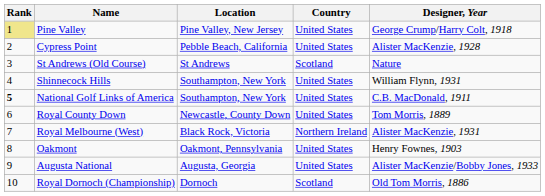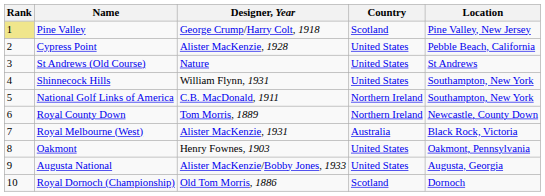 <table class="wikitable">
 <tr>
 <th>Rank</th>
 <th>Name</th>
+<th>Designer, <em>Year</em></th>
+<th>Country</th>
 <th>Location</th>
-<th>Country</th>
-<th>Designer, <em>Year</em></th>
 </tr>
 <tr>
 <td style="background: khaki;">1</td>
 <td><a href='#'>Pine Valley</a></td>
+<td><a href='#'>George Crump</a>/<a href='#'>Harry Colt</a>, <em>1918</em></td>
+<td><a href='#'>Scotland</a></td>
 <td><a href='#'>Pine Valley, New Jersey</a></td>
-<td><a href='#'>United States</a></td>
-<td><a href='#'>George Crump</a>/<a href='#'>Harry Colt</a>, <em>1918</em></td>
 </tr>
 <tr>
 <td>2</td>
 <td><a href='#'>Cypress Point</a></td>
+<td><a href='#'>Alister MacKenzie</a>, <em>1928</em></td>
+<td><a href='#'>United States</a></td>
 <td><a href='#'>Pebble Beach, California</a></td>
-<td><a href='#'>United States</a></td>
-<td><a href='#'>Alister MacKenzie</a>, <em>1928</em></td>
 </tr>
 <tr>
 <td>3</td>
 <td><a href='#'>St Andrews (Old Course)</a></td>
+<td><a href='#'>Nature</a></td>
+<td><a href='#'>United States</a></td>
 <td><a href='#'>St Andrews</a></td>
-<td><a href='#'>Scotland</a></td>
-<td><a href='#'>Nature</a></td>
 </tr>
 <tr>
 <td>4</td>
 <td><a href='#'>Shinnecock Hills</a></td>
+<td>William Flynn, <em>1931</em></td>
+<td><a href='#'>United States</a></td>
 <td><a href='#'>Southampton, New York</a></td>
-<td><a href='#'>United States</a></td>
-<td>William Flynn, <em>1931</em></td>
 </tr>
 <tr>
-<td><strong>5</strong></td>
+<td>5</td>
 <td><a href='#'>National Golf Links of America</a></td>
+<td><a href='#'>C.B. MacDonald</a>, <em>1911</em></td>
+<td><a href='#'>Northern Ireland</a></td>
 <td><a href='#'>Southampton, New York</a></td>
-<td><a href='#'>United States</a></td>
-<td><a href='#'>C.B. MacDonald</a>, <em>1911</em></td>
 </tr>
 <tr>
 <td>6</td>
 <td><a href='#'>Royal County Down</a></td>
+<td><a href='#'>Tom Morris</a>, <em>1889</em></td>
+<td><a href='#'>Northern Ireland</a></td>
 <td><a href='#'>Newcastle, County Down</a></td>
-<td><a href='#'>United States</a></td>
-<td><a href='#'>Tom Morris</a>, <em>1889</em></td>
 </tr>
 <tr>
 <td>7</td>
 <td><a href='#'>Royal Melbourne (West)</a></td>
+<td><a href='#'>Alister MacKenzie</a>, <em>1931</em></td>
+<td><a href='#'>Australia</a></td>
 <td><a href='#'>Black Rock, Victoria</a></td>
-<td><a href='#'>Northern Ireland</a></td>
-<td><a href='#'>Alister MacKenzie</a>, <em>1931</em></td>
 </tr>
 <tr>
 <td>8</td>
 <td><a href='#'>Oakmont</a></td>
+<td>Henry Fownes, <em>1903</em></td>
+<td><a href='#'>United States</a></td>
 <td><a href='#'>Oakmont, Pennsylvania</a></td>
-<td><a href='#'>United States</a></td>
-<td>Henry Fownes, <em>1903</em></td>
 </tr>
 <tr>
 <td>9</td>
 <td><a href='#'>Augusta National</a></td>
+<td><a href='#'>Alister MacKenzie</a>/<a href='#'>Bobby Jones</a>, <em>1933</em></td>
+<td><a href='#'>United States</a></td>
 <td><a href='#'>Augusta, Georgia</a></td>
-<td><a href='#'>United States</a></td>
-<td><a href='#'>Alister MacKenzie</a>/<a href='#'>Bobby Jones</a>, <em>1933</em></td>
 </tr>
 <tr>
 <td>10</td>
 <td><a href='#'>Royal Dornoch (Championship)</a></td>
+<td><a href='#'>Old Tom Morris</a>, <em>1886</em></td>
+<td><a href='#'>Scotland</a></td>
 <td><a href='#'>Dornoch</a></td>
-<td><a href='#'>Scotland</a></td>
-<td><a href='#'>Old Tom Morris</a>, <em>1886</em></td>
 </tr>
 </table>
